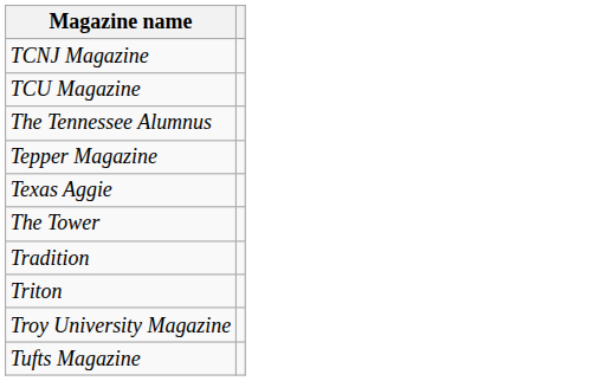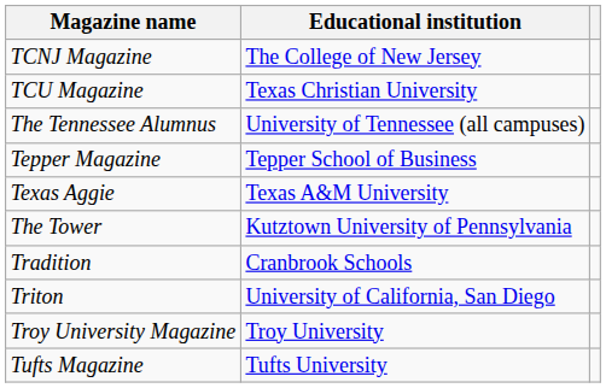 <table class="wikitable">
 <tr>
 <th>Magazine name</th>
+<th>Educational institution</th>
 <th></th>
 </tr>
 <tr>
 <td><em>TCNJ Magazine</em></td>
+<td><a href='#'>The College of New Jersey</a></td>
 <td></td>
 </tr>
 <tr>
 <td><em>TCU Magazine</em></td>
+<td><a href='#'>Texas Christian University</a></td>
 <td></td>
 </tr>
 <tr>
 <td><em>The Tennessee Alumnus</em></td>
+<td><a href='#'>University of Tennessee</a> (all campuses)</td>
 <td></td>
 </tr>
 <tr>
 <td><em>Tepper Magazine</em></td>
+<td><a href='#'>Tepper School of Business</a></td>
 <td></td>
 </tr>
 <tr>
 <td><em>Texas Aggie</em></td>
+<td><a href='#'>Texas A&M University</a></td>
 <td></td>
 </tr>
 <tr>
 <td><em>The Tower</em></td>
+<td><a href='#'>Kutztown University of Pennsylvania</a></td>
 <td></td>
 </tr>
 <tr>
 <td><em>Tradition</em></td>
+<td><a href='#'>Cranbrook Schools</a></td>
 <td></td>
 </tr>
 <tr>
 <td><em>Triton</em></td>
+<td><a href='#'>University of California, San Diego</a></td>
 <td></td>
 </tr>
 <tr>
 <td><em>Troy University Magazine</em></td>
+<td><a href='#'>Troy University</a></td>
 <td></td>
 </tr>
 <tr>
 <td><em>Tufts Magazine</em></td>
+<td><a href='#'>Tufts University</a></td>
 <td></td>
 </tr>
 </table>
